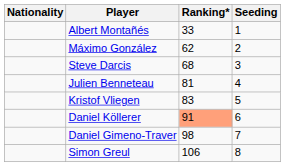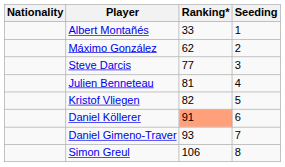 <table class="wikitable" border="1">
 <tr>
 <th>Nationality</th>
 <th>Player</th>
 <th>Ranking*</th>
 <th>Seeding</th>
 </tr>
 <tr>
 <td></td>
 <td><a href='#'>Albert Montañés</a></td>
 <td>33</td>
 <td>1</td>
 </tr>
 <tr>
 <td></td>
 <td><a href='#'>Máximo González</a></td>
 <td>62</td>
 <td>2</td>
 </tr>
 <tr>
 <td></td>
 <td><a href='#'>Steve Darcis</a></td>
-<td>68</td>
+<td>77</td>
 <td>3</td>
 </tr>
 <tr>
 <td></td>
 <td><a href='#'>Julien Benneteau</a></td>
 <td>81</td>
 <td>4</td>
 </tr>
 <tr>
 <td></td>
 <td><a href='#'>Kristof Vliegen</a></td>
-<td>83</td>
+<td>82</td>
 <td>5</td>
 </tr>
 <tr>
 <td></td>
 <td><a href='#'>Daniel Köllerer</a></td>
 <td style="background: lightsalmon;">91</td>
 <td>6</td>
 </tr>
 <tr>
 <td></td>
 <td><a href='#'>Daniel Gimeno-Traver</a></td>
-<td>98</td>
+<td>93</td>
 <td>7</td>
 </tr>
 <tr>
 <td></td>
 <td><a href='#'>Simon Greul</a></td>
 <td>106</td>
 <td>8</td>
 </tr>
 </table>
